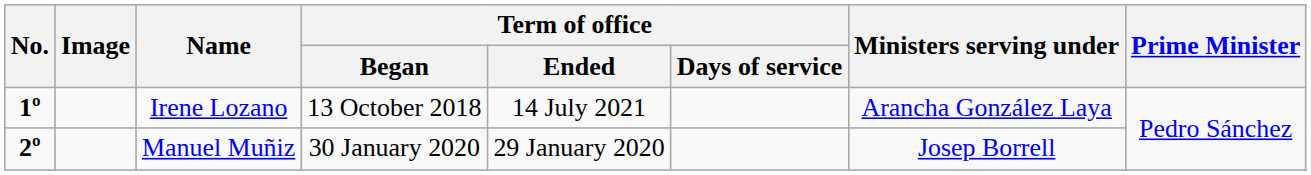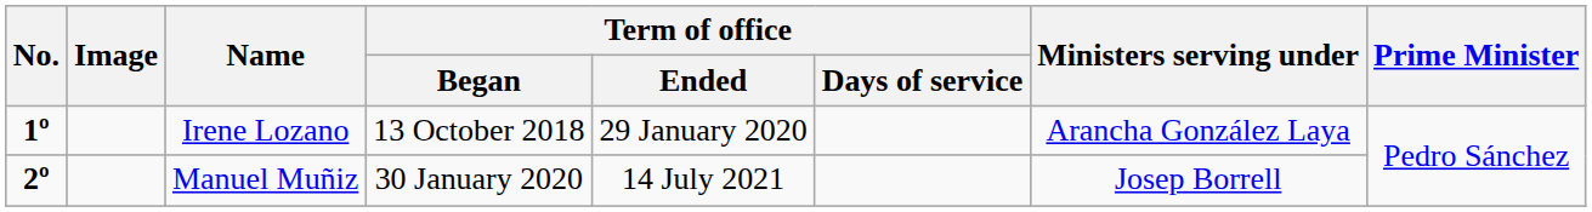 <table class="wikitable sortable" style="clear:right; text-align:center">
 <tr>
 <th rowspan="2">No.</th>
 <th rowspan="2">Image</th>
 <th rowspan="2">Name</th>
 <th colspan="3">Term of office</th>
 <th rowspan="2">Ministers serving under</th>
 <th rowspan="2"><a href='#'>Prime Minister</a></th>
 </tr>
 <tr>
 <th>Began</th>
 <th>Ended</th>
 <th>Days of service</th>
 </tr>
 <tr>
 <td><strong>1º</strong></td>
 <td></td>
 <td><a href='#'>Irene Lozano</a></td>
 <td>13 October 2018</td>
-<td>14 July 2021</td>
+<td>29 January 2020</td>
 <td></td>
 <td><a href='#'>Arancha González Laya</a></td>
 <td rowspan="2"><a href='#'>Pedro Sánchez</a></td>
 </tr>
 <tr>
 <td><strong>2º</strong></td>
 <td></td>
 <td><a href='#'>Manuel Muñiz</a></td>
 <td>30 January 2020</td>
-<td>29 January 2020</td>
+<td>14 July 2021</td>
 <td></td>
 <td><a href='#'>Josep Borrell</a></td>
 </tr>
 </table>
